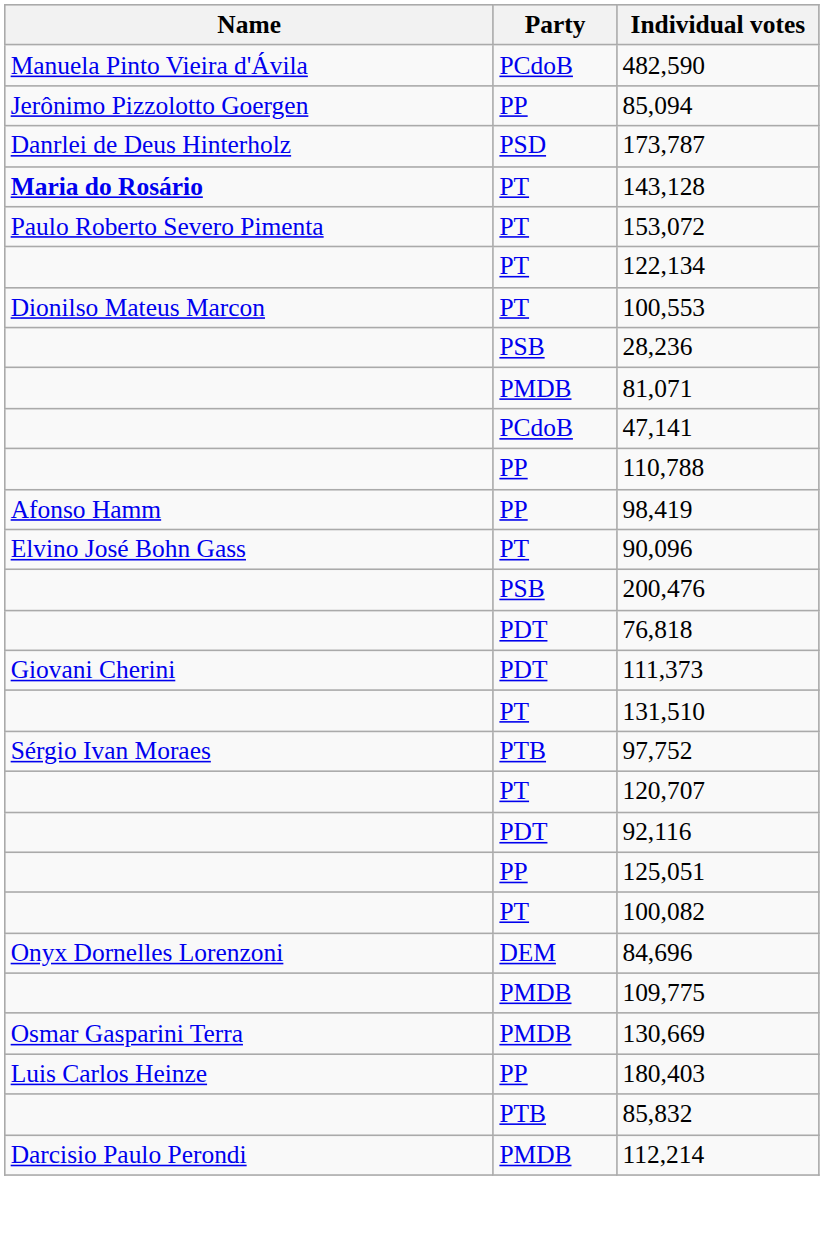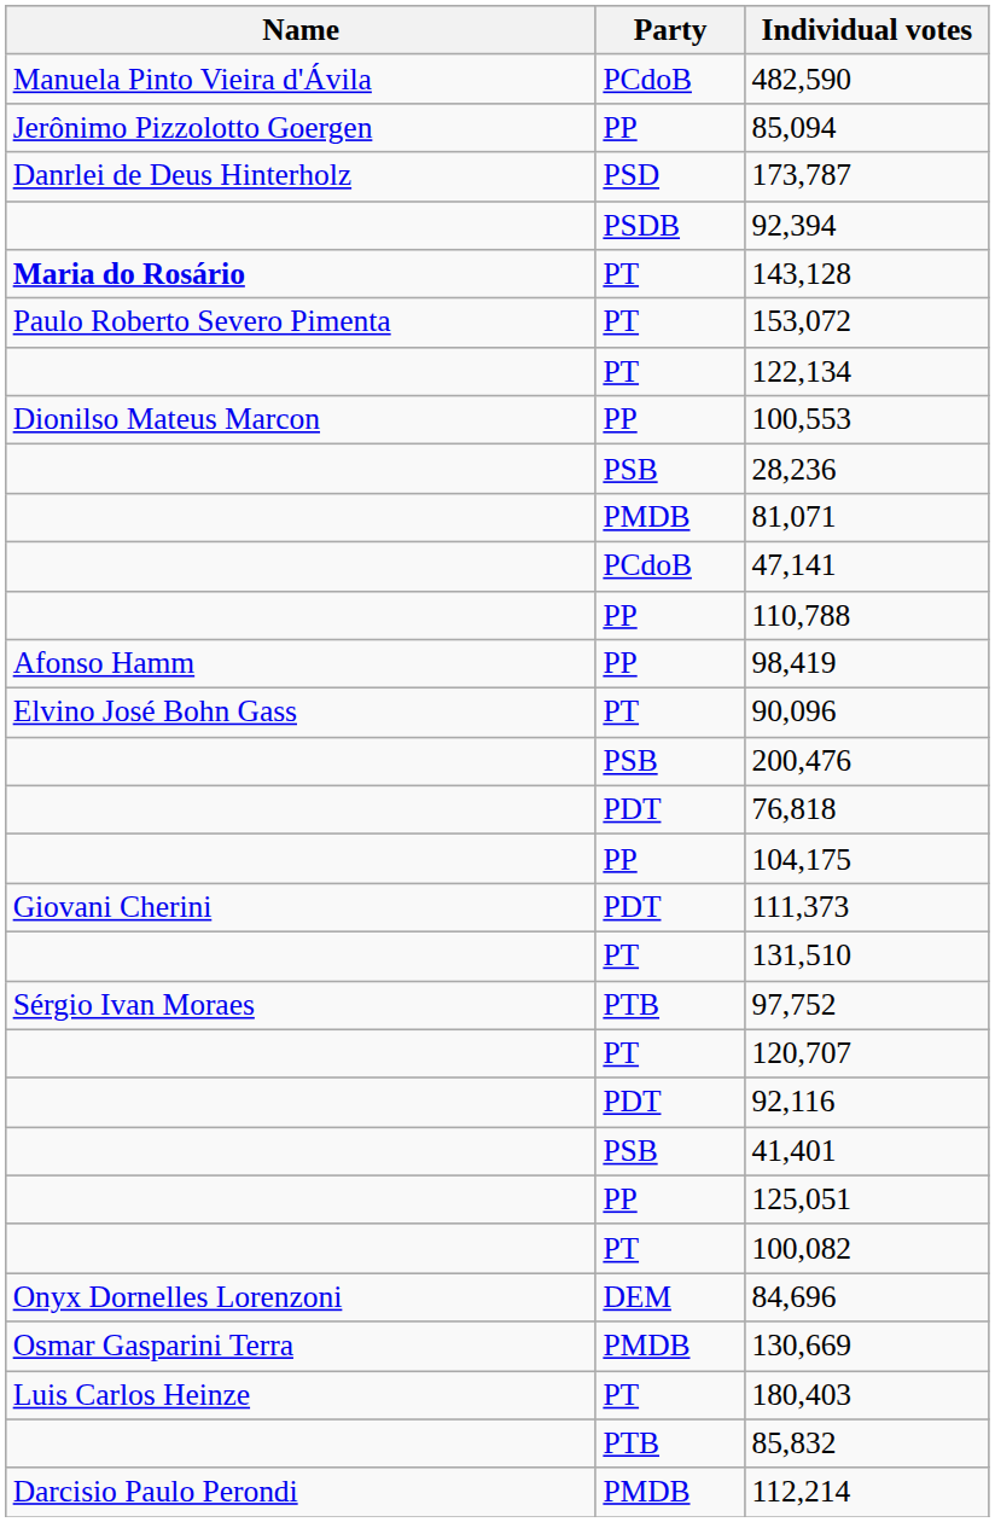 <table class="wikitable sortable">
 <tr>
 <th style="width:300px;">Name</th>
 <th style="width:70px;">Party</th>
 <th style="width:120px;">Individual votes</th>
 </tr>
 <tr>
 <td><a href='#'>Manuela Pinto Vieira d'Ávila</a></td>
 <td><a href='#'>PCdoB</a></td>
 <td>482,590</td>
 </tr>
 <tr>
 <td><a href='#'>Jerônimo Pizzolotto Goergen</a></td>
 <td><a href='#'>PP</a></td>
 <td>85,094</td>
 </tr>
 <tr>
 <td><a href='#'>Danrlei de Deus Hinterholz</a></td>
 <td><a href='#'>PSD</a></td>
 <td>173,787</td>
 </tr>
 <tr>
+<td></td>
+<td><a href='#'>PSDB</a></td>
+<td>92,394</td>
+</tr>
+<tr>
 <td><strong><a href='#'>Maria do Rosário</a></strong></td>
 <td><a href='#'>PT</a></td>
 <td>143,128</td>
 </tr>
 <tr>
 <td><a href='#'>Paulo Roberto Severo Pimenta</a></td>
 <td><a href='#'>PT</a></td>
 <td>153,072</td>
 </tr>
 <tr>
 <td></td>
 <td><a href='#'>PT</a></td>
 <td>122,134</td>
 </tr>
 <tr>
 <td><a href='#'>Dionilso Mateus Marcon</a></td>
-<td><a href='#'>PT</a></td>
+<td><a href='#'>PP</a></td>
 <td>100,553</td>
 </tr>
 <tr>
 <td></td>
 <td><a href='#'>PSB</a></td>
 <td>28,236</td>
 </tr>
 <tr>
 <td></td>
 <td><a href='#'>PMDB</a></td>
 <td>81,071</td>
 </tr>
 <tr>
 <td></td>
 <td><a href='#'>PCdoB</a></td>
 <td>47,141</td>
 </tr>
 <tr>
 <td></td>
 <td><a href='#'>PP</a></td>
 <td>110,788</td>
 </tr>
 <tr>
 <td><a href='#'>Afonso Hamm</a></td>
 <td><a href='#'>PP</a></td>
 <td>98,419</td>
 </tr>
 <tr>
 <td><a href='#'>Elvino José Bohn Gass</a></td>
 <td><a href='#'>PT</a></td>
 <td>90,096</td>
 </tr>
 <tr>
 <td></td>
 <td><a href='#'>PSB</a></td>
 <td>200,476</td>
 </tr>
 <tr>
 <td></td>
 <td><a href='#'>PDT</a></td>
 <td>76,818</td>
 </tr>
 <tr>
+<td></td>
+<td><a href='#'>PP</a></td>
+<td>104,175</td>
+</tr>
+<tr>
 <td><a href='#'>Giovani Cherini</a></td>
 <td><a href='#'>PDT</a></td>
 <td>111,373</td>
 </tr>
 <tr>
 <td></td>
 <td><a href='#'>PT</a></td>
 <td>131,510</td>
 </tr>
 <tr>
 <td><a href='#'>Sérgio Ivan Moraes</a></td>
 <td><a href='#'>PTB</a></td>
 <td>97,752</td>
 </tr>
 <tr>
 <td></td>
 <td><a href='#'>PT</a></td>
 <td>120,707</td>
 </tr>
 <tr>
 <td></td>
 <td><a href='#'>PDT</a></td>
 <td>92,116</td>
 </tr>
 <tr>
 <td></td>
+<td><a href='#'>PSB</a></td>
+<td>41,401</td>
+</tr>
+<tr>
+<td></td>
 <td><a href='#'>PP</a></td>
 <td>125,051</td>
 </tr>
 <tr>
 <td></td>
 <td><a href='#'>PT</a></td>
 <td>100,082</td>
 </tr>
 <tr>
 <td><a href='#'>Onyx Dornelles Lorenzoni</a></td>
 <td><a href='#'>DEM</a></td>
 <td>84,696</td>
 </tr>
 <tr>
-<td></td>
-<td><a href='#'>PMDB</a></td>
-<td>109,775</td>
-</tr>
-<tr>
 <td><a href='#'>Osmar Gasparini Terra</a></td>
 <td><a href='#'>PMDB</a></td>
 <td>130,669</td>
 </tr>
 <tr>
 <td><a href='#'>Luis Carlos Heinze</a></td>
-<td><a href='#'>PP</a></td>
+<td><a href='#'>PT</a></td>
 <td>180,403</td>
 </tr>
 <tr>
 <td></td>
 <td><a href='#'>PTB</a></td>
 <td>85,832</td>
 </tr>
 <tr>
 <td><a href='#'>Darcisio Paulo Perondi</a></td>
 <td><a href='#'>PMDB</a></td>
 <td>112,214</td>
 </tr>
 </table>
